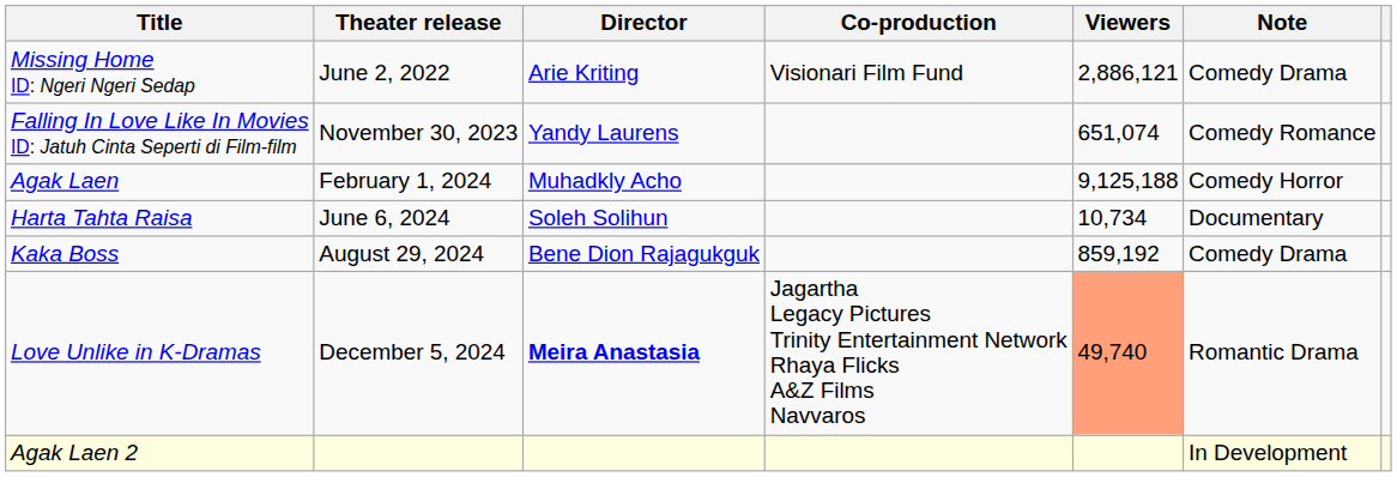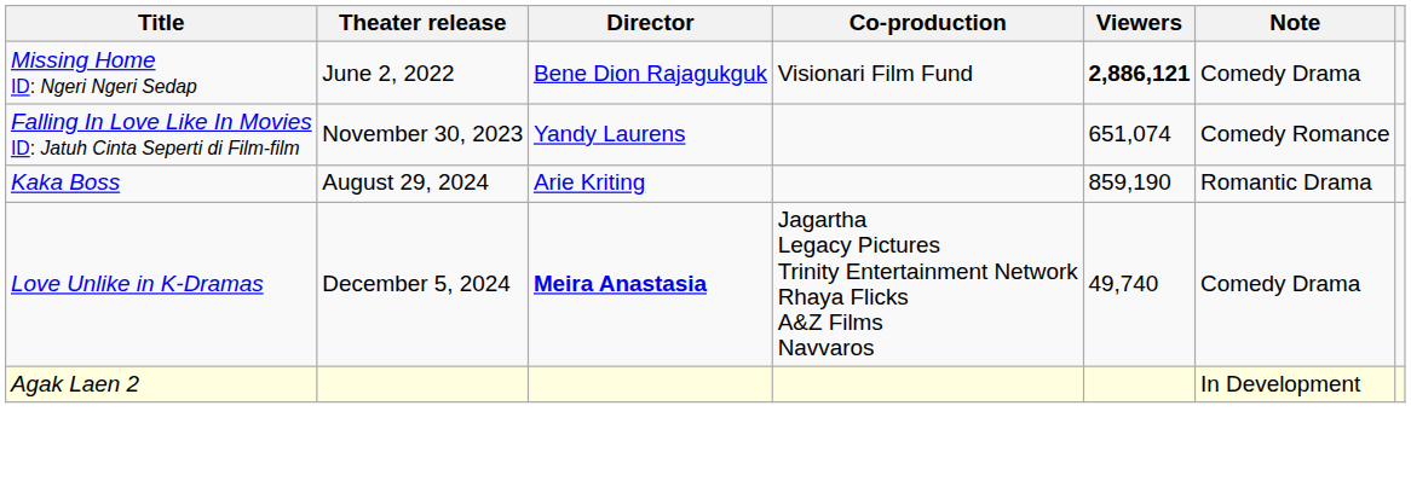 <table class="wikitable sortable">
 <tr>
 <th>Title</th>
 <th>Theater release</th>
 <th>Director</th>
 <th>Co-production</th>
 <th>Viewers</th>
 <th>Note</th>
 <th></th>
 </tr>
 <tr>
 <td><em><a href='#'>Missing Home</a></em> <br> <small><a href='#'>ID</a>: <em>Ngeri Ngeri Sedap</em></small></td>
 <td>June 2, 2022</td>
-<td><a href='#'>Arie Kriting</a></td>
+<td><a href='#'>Bene Dion Rajagukguk</a></td>
 <td>Visionari Film Fund</td>
-<td>2,886,121</td>
+<td><strong>2,886,121</strong></td>
 <td>Comedy Drama</td>
 <td></td>
 </tr>
 <tr>
 <td><em><a href='#'>Falling In Love Like In Movies</a></em> <br> <small><a href='#'>ID</a>: <em>Jatuh Cinta Seperti di Film-film</em></small></td>
 <td>November 30, 2023</td>
 <td><a href='#'>Yandy Laurens</a></td>
 <td></td>
 <td>651,074</td>
 <td>Comedy Romance</td>
 <td></td>
 </tr>
 <tr>
-<td><em><a href='#'>Agak Laen</a></em></td>
-<td>February 1, 2024</td>
-<td><a href='#'>Muhadkly Acho</a></td>
-<td></td>
-<td>9,125,188</td>
-<td>Comedy Horror</td>
-<td></td>
-</tr>
-<tr>
-<td><em><a href='#'>Harta Tahta Raisa</a></em></td>
-<td>June 6, 2024</td>
-<td><a href='#'>Soleh Solihun</a></td>
-<td></td>
-<td>10,734</td>
-<td>Documentary</td>
-<td></td>
-</tr>
-<tr>
 <td><em><a href='#'>Kaka Boss</a></em></td>
 <td>August 29, 2024</td>
-<td><a href='#'>Bene Dion Rajagukguk</a></td>
+<td><a href='#'>Arie Kriting</a></td>
 <td></td>
-<td>859,192</td>
-<td>Comedy Drama</td>
+<td>859,190</td>
+<td>Romantic Drama</td>
 </tr>
 <tr>
 <td><em><a href='#'>Love Unlike in K-Dramas</a></em></td>
 <td>December 5, 2024</td>
 <td><strong><a href='#'>Meira Anastasia</a></strong></td>
 <td>Jagartha<br>Legacy Pictures<br>Trinity Entertainment Network<br>Rhaya Flicks<br>A&Z Films<br>Navvaros</td>
-<td style="background: lightsalmon;">49,740</td>
-<td>Romantic Drama</td>
+<td>49,740</td>
+<td>Comedy Drama</td>
 <td></td>
 </tr>
 <tr style="background-color:#FFFFE0; color:black;">
 <td><em>Agak Laen 2</em></td>
 <td></td>
 <td></td>
 <td></td>
 <td></td>
 <td>In Development</td>
 <td></td>
 </tr>
 </table>
